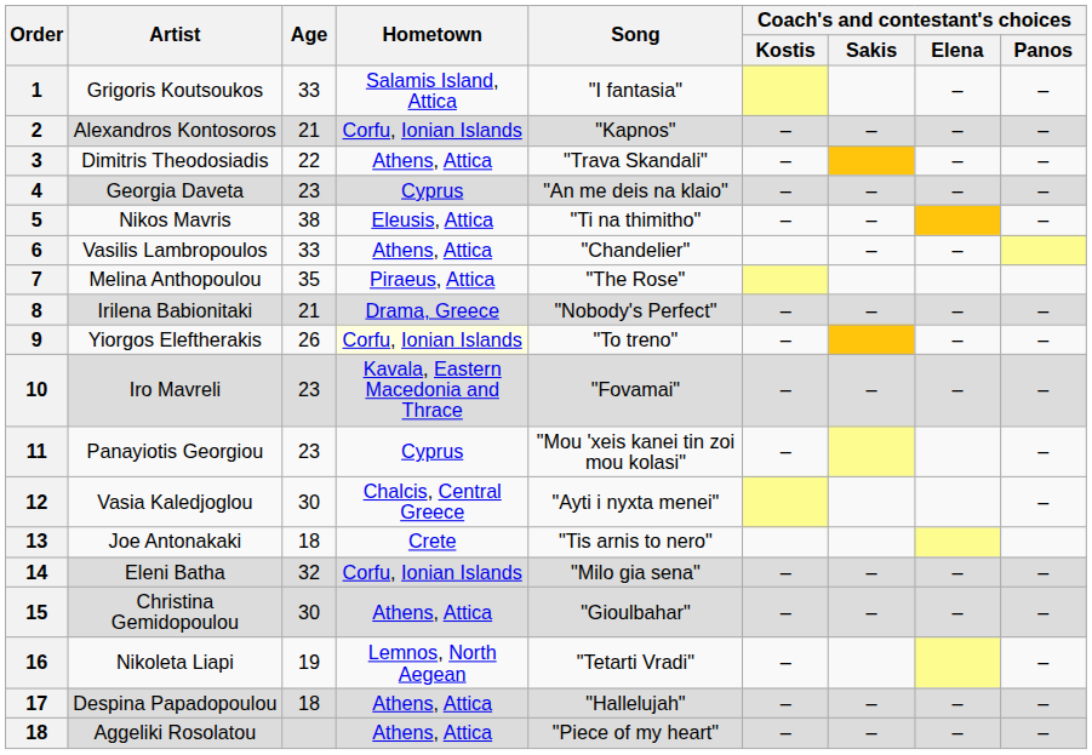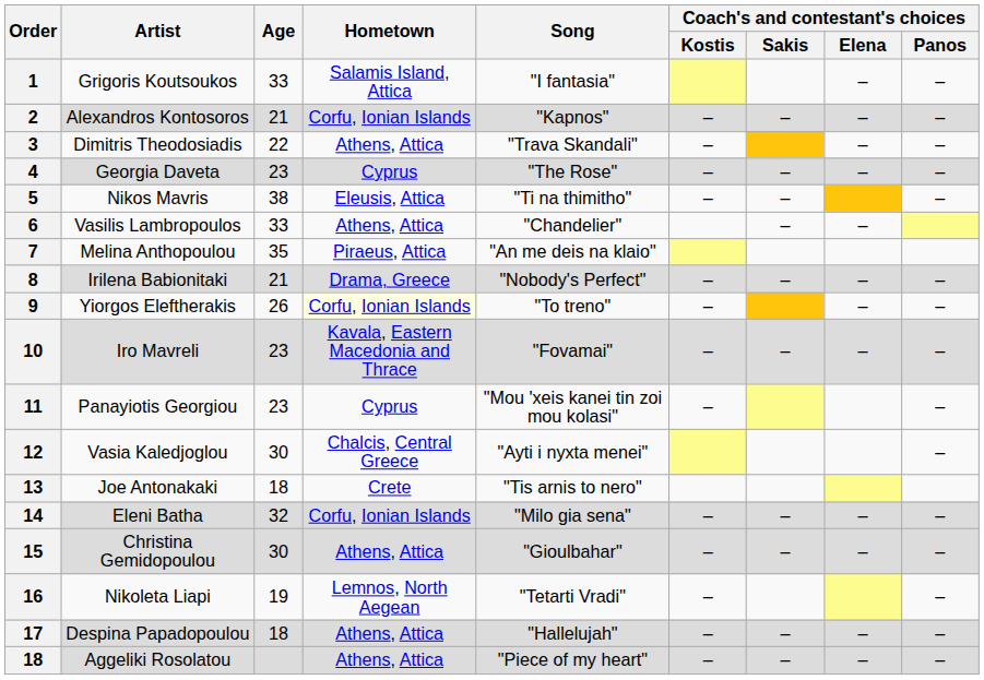 <table class="wikitable" style="text-align:center; line-height:17px; width:100%;">
 <tr>
 <th scope="col" rowspan="2" width="05%">Order</th>
 <th scope="col" rowspan="2" width="20%">Artist</th>
 <th scope="col" rowspan="2" width="05%">Age</th>
 <th scope="col" rowspan="2" width="18%">Hometown</th>
 <th scope="col" rowspan="2" width="20%">Song</th>
 <th scope="col" colspan="4" width="32%">Coach's and contestant's choices</th>
 </tr>
 <tr>
 <th width="08%">Kostis</th>
 <th width="08%">Sakis</th>
 <th width="08%">Elena</th>
 <th width="08%">Panos</th>
 </tr>
 <tr>
 <th>1</th>
 <td>Grigoris Koutsoukos</td>
 <td>33</td>
 <td><a href='#'>Salamis Island</a>, <a href='#'>Attica</a></td>
 <td>"I fantasia"</td>
 <td style="background: #fdfc8f;"></td>
 <td></td>
 <td>–</td>
 <td>–</td>
 </tr>
 <tr style="background: #DCDCDC;" |>
 <th>2</th>
 <td>Alexandros Kontosoros</td>
 <td>21</td>
 <td><a href='#'>Corfu</a>, <a href='#'>Ionian Islands</a></td>
 <td>"Kapnos"</td>
 <td>–</td>
 <td>–</td>
 <td>–</td>
 <td>–</td>
 </tr>
 <tr>
 <th>3</th>
 <td>Dimitris Theodosiadis</td>
 <td>22</td>
 <td><a href='#'>Athens</a>, <a href='#'>Attica</a></td>
 <td>"Trava Skandali"</td>
 <td>–</td>
 <td style="background: #FFC50C;"></td>
 <td>–</td>
 <td>–</td>
 </tr>
 <tr style="background: #DCDCDC;" |>
 <th>4</th>
 <td>Georgia Daveta</td>
 <td>23</td>
 <td><a href='#'>Cyprus</a></td>
-<td>"An me deis na klaio"</td>
+<td>"The Rose"</td>
 <td>–</td>
 <td>–</td>
 <td>–</td>
 <td>–</td>
 </tr>
 <tr>
 <th>5</th>
 <td>Nikos Mavris</td>
 <td>38</td>
 <td><a href='#'>Eleusis</a>, <a href='#'>Attica</a></td>
 <td>"Ti na thimitho"</td>
 <td>–</td>
 <td>–</td>
 <td style="background: #FFC50C;"></td>
 <td>–</td>
 </tr>
 <tr>
 <th>6</th>
 <td>Vasilis Lambropoulos</td>
 <td>33</td>
 <td><a href='#'>Athens</a>, <a href='#'>Attica</a></td>
 <td>"Chandelier"</td>
 <td></td>
 <td>–</td>
 <td>–</td>
 <td style="background: #fdfc8f;"></td>
 </tr>
 <tr>
 <th>7</th>
 <td>Melina Anthopoulou</td>
 <td>35</td>
 <td><a href='#'>Piraeus</a>, <a href='#'>Attica</a></td>
-<td>"The Rose"</td>
+<td>"An me deis na klaio"</td>
 <td style="background: #fdfc8f;"></td>
 <td></td>
 <td></td>
 <td></td>
 </tr>
 <tr style="background: #DCDCDC;" |>
 <th>8</th>
 <td>Irilena Babionitaki</td>
 <td>21</td>
 <td><a href='#'>Drama, Greece</a></td>
 <td>"Nobody's Perfect"</td>
 <td>–</td>
 <td>–</td>
 <td>–</td>
 <td>–</td>
 </tr>
 <tr>
 <th>9</th>
 <td>Yiorgos Eleftherakis</td>
 <td>26</td>
 <td style="background: lightyellow;"><a href='#'>Corfu</a>, <a href='#'>Ionian Islands</a></td>
 <td>"To treno"</td>
 <td>–</td>
 <td style="background: #FFC50C;"></td>
 <td>–</td>
 <td>–</td>
 </tr>
 <tr style="background: #DCDCDC;" |>
 <th>10</th>
 <td>Iro Mavreli</td>
 <td>23</td>
 <td><a href='#'>Kavala</a>, <a href='#'>Eastern Macedonia and Thrace</a></td>
 <td>"Fovamai"</td>
 <td>–</td>
 <td>–</td>
 <td>–</td>
 <td>–</td>
 </tr>
 <tr>
 <th>11</th>
 <td>Panayiotis Georgiou</td>
 <td>23</td>
 <td><a href='#'>Cyprus</a></td>
 <td>"Mou 'xeis kanei tin zoi mou kolasi"</td>
 <td>–</td>
 <td style="background: #fdfc8f;"></td>
 <td></td>
 <td>–</td>
 </tr>
 <tr>
 <th>12</th>
 <td>Vasia Kaledjoglou</td>
 <td>30</td>
 <td><a href='#'>Chalcis</a>, <a href='#'>Central Greece</a></td>
 <td>"Ayti i nyxta menei"</td>
 <td style="background: #fdfc8f;"></td>
 <td></td>
 <td></td>
 <td>–</td>
 </tr>
 <tr>
 <th>13</th>
 <td>Joe Antonakaki</td>
 <td>18</td>
 <td><a href='#'>Crete</a></td>
 <td>"Tis arnis to nero"</td>
 <td></td>
 <td></td>
 <td style="background: #fdfc8f;"></td>
 <td></td>
 </tr>
 <tr style="background: #DCDCDC;" |>
 <th>14</th>
 <td>Eleni Batha</td>
 <td>32</td>
 <td><a href='#'>Corfu</a>, <a href='#'>Ionian Islands</a></td>
 <td>"Milo gia sena"</td>
 <td>–</td>
 <td>–</td>
 <td>–</td>
 <td>–</td>
 </tr>
 <tr style="background: #DCDCDC;" |>
 <th>15</th>
 <td>Christina Gemidopoulou</td>
 <td>30</td>
 <td><a href='#'>Athens</a>, <a href='#'>Attica</a></td>
 <td>"Gioulbahar"</td>
 <td>–</td>
 <td>–</td>
 <td>–</td>
 <td>–</td>
 </tr>
 <tr>
 <th>16</th>
 <td>Nikoleta Liapi</td>
 <td>19</td>
 <td><a href='#'>Lemnos</a>, <a href='#'>North Aegean</a></td>
 <td>"Tetarti Vradi"</td>
 <td>–</td>
 <td></td>
 <td style="background: #fdfc8f;"></td>
 <td>–</td>
 </tr>
 <tr style="background: #DCDCDC;" |>
 <th>17</th>
 <td>Despina Papadopoulou</td>
 <td>18</td>
 <td><a href='#'>Athens</a>, <a href='#'>Attica</a></td>
 <td>"Hallelujah"</td>
 <td>–</td>
 <td>–</td>
 <td>–</td>
 <td>–</td>
 </tr>
 <tr style="background: #DCDCDC;" |>
 <th>18</th>
 <td>Aggeliki Rosolatou</td>
 <td></td>
 <td><a href='#'>Athens</a>, <a href='#'>Attica</a></td>
 <td>"Piece of my heart"</td>
 <td>–</td>
 <td>–</td>
 <td>–</td>
 <td>–</td>
 </tr>
 </table>
